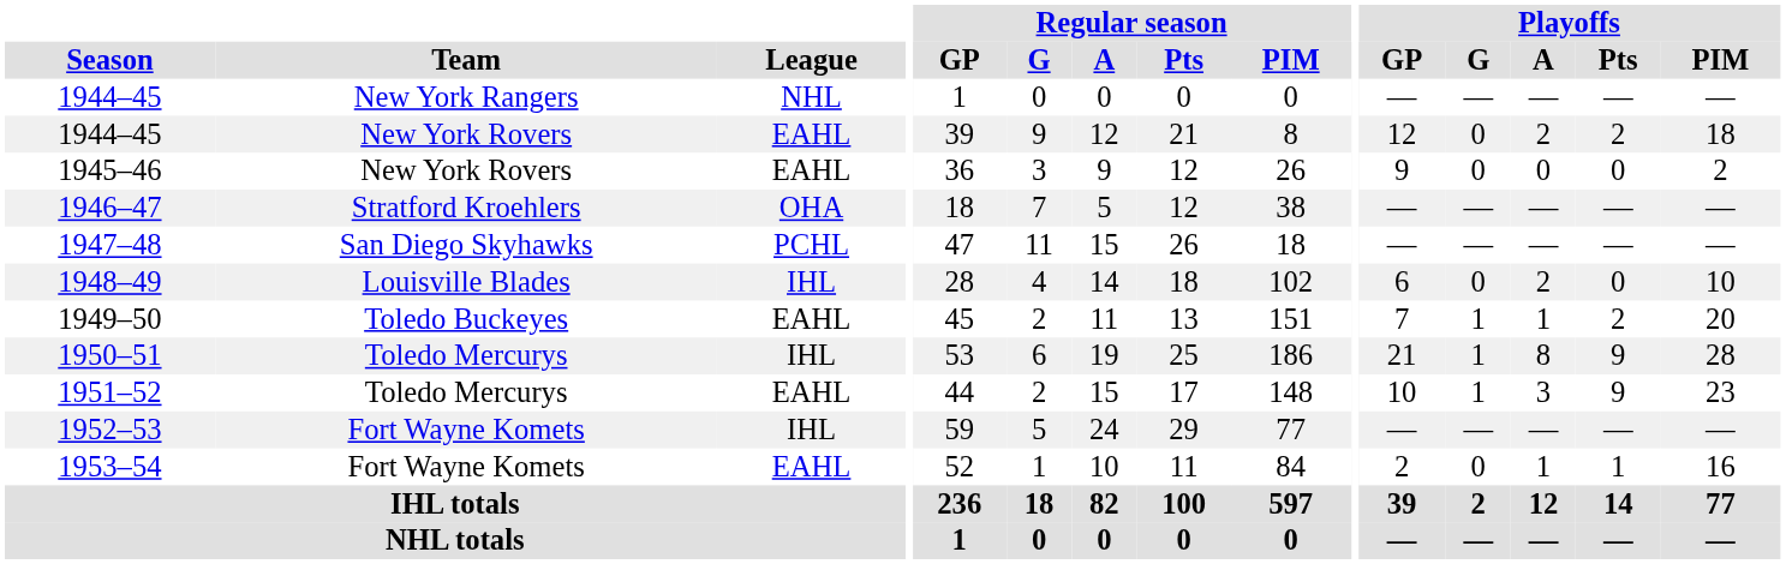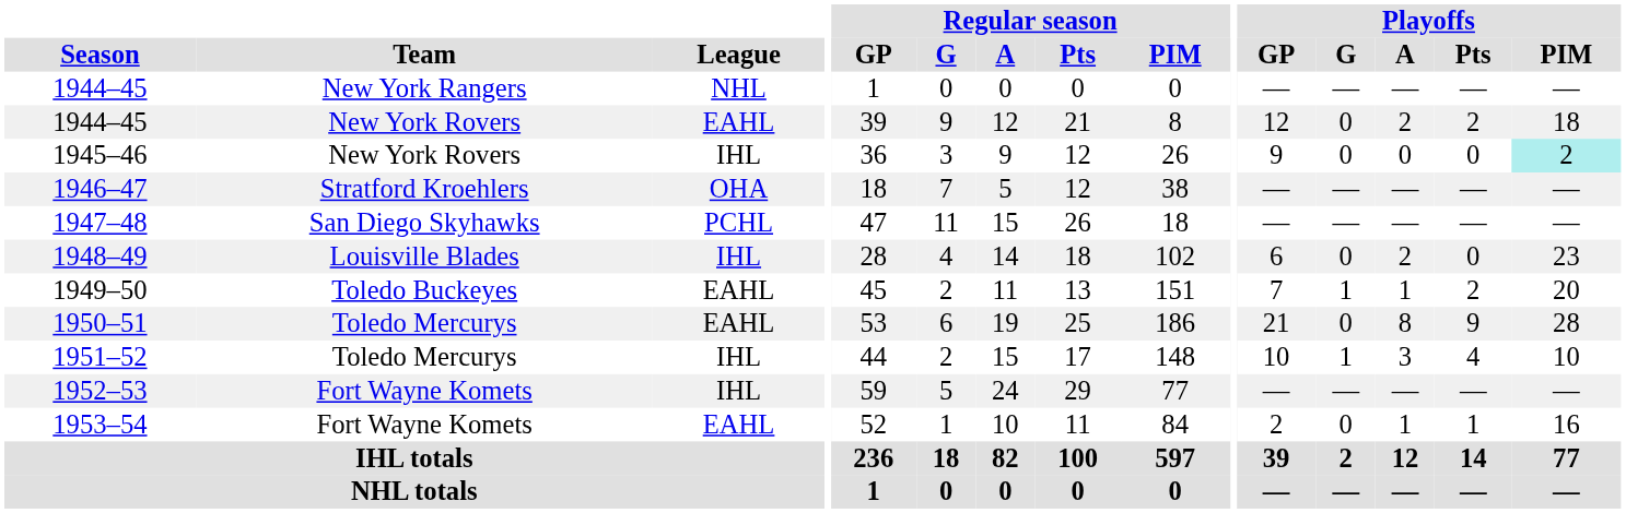 <table border="0" cellpadding="1" cellspacing="0" style="text-align:center; width:60em">
 <tr bgcolor="#e0e0e0">
 <th colspan="3" bgcolor="#ffffff"></th>
 <th rowspan="100" bgcolor="#ffffff"></th>
 <th colspan="5"><a href='#'>Regular season</a></th>
 <th rowspan="100" bgcolor="#ffffff"></th>
 <th colspan="5"><a href='#'>Playoffs</a></th>
 </tr>
 <tr bgcolor="#e0e0e0">
 <th><a href='#'>Season</a></th>
 <th>Team</th>
 <th>League</th>
 <th>GP</th>
 <th><a href='#'>G</a></th>
 <th><a href='#'>A</a></th>
 <th><a href='#'>Pts</a></th>
 <th><a href='#'>PIM</a></th>
 <th>GP</th>
 <th>G</th>
 <th>A</th>
 <th>Pts</th>
 <th>PIM</th>
 </tr>
 <tr>
 <td><a href='#'>1944–45</a></td>
 <td><a href='#'>New York Rangers</a></td>
 <td><a href='#'>NHL</a></td>
 <td>1</td>
 <td>0</td>
 <td>0</td>
 <td>0</td>
 <td>0</td>
 <td>—</td>
 <td>—</td>
 <td>—</td>
 <td>—</td>
 <td>—</td>
 </tr>
 <tr bgcolor="#f0f0f0">
 <td>1944–45</td>
 <td><a href='#'>New York Rovers</a></td>
 <td><a href='#'>EAHL</a></td>
 <td>39</td>
 <td>9</td>
 <td>12</td>
 <td>21</td>
 <td>8</td>
 <td>12</td>
 <td>0</td>
 <td>2</td>
 <td>2</td>
 <td>18</td>
 </tr>
 <tr>
 <td>1945–46</td>
 <td>New York Rovers</td>
-<td>EAHL</td>
+<td>IHL</td>
 <td>36</td>
 <td>3</td>
 <td>9</td>
 <td>12</td>
 <td>26</td>
 <td>9</td>
 <td>0</td>
 <td>0</td>
 <td>0</td>
-<td>2</td>
+<td style="background: paleturquoise;">2</td>
 </tr>
 <tr bgcolor="#f0f0f0">
 <td><a href='#'>1946–47</a></td>
 <td><a href='#'>Stratford Kroehlers</a></td>
 <td><a href='#'>OHA</a></td>
 <td>18</td>
 <td>7</td>
 <td>5</td>
 <td>12</td>
 <td>38</td>
 <td>—</td>
 <td>—</td>
 <td>—</td>
 <td>—</td>
 <td>—</td>
 </tr>
 <tr>
 <td><a href='#'>1947–48</a></td>
 <td><a href='#'>San Diego Skyhawks</a></td>
 <td><a href='#'>PCHL</a></td>
 <td>47</td>
 <td>11</td>
 <td>15</td>
 <td>26</td>
 <td>18</td>
 <td>—</td>
 <td>—</td>
 <td>—</td>
 <td>—</td>
 <td>—</td>
 </tr>
 <tr bgcolor="#f0f0f0">
 <td><a href='#'>1948–49</a></td>
 <td><a href='#'>Louisville Blades</a></td>
 <td><a href='#'>IHL</a></td>
 <td>28</td>
 <td>4</td>
 <td>14</td>
 <td>18</td>
 <td>102</td>
 <td>6</td>
 <td>0</td>
 <td>2</td>
 <td>0</td>
-<td>10</td>
+<td>23</td>
 </tr>
 <tr>
 <td>1949–50</td>
 <td><a href='#'>Toledo Buckeyes</a></td>
 <td>EAHL</td>
 <td>45</td>
 <td>2</td>
 <td>11</td>
 <td>13</td>
 <td>151</td>
 <td>7</td>
 <td>1</td>
 <td>1</td>
 <td>2</td>
 <td>20</td>
 </tr>
 <tr bgcolor="#f0f0f0">
 <td><a href='#'>1950–51</a></td>
 <td><a href='#'>Toledo Mercurys</a></td>
-<td>IHL</td>
+<td>EAHL</td>
 <td>53</td>
 <td>6</td>
 <td>19</td>
 <td>25</td>
 <td>186</td>
 <td>21</td>
-<td>1</td>
+<td>0</td>
 <td>8</td>
 <td>9</td>
 <td>28</td>
 </tr>
 <tr>
 <td><a href='#'>1951–52</a></td>
 <td>Toledo Mercurys</td>
-<td>EAHL</td>
+<td>IHL</td>
 <td>44</td>
 <td>2</td>
 <td>15</td>
 <td>17</td>
 <td>148</td>
 <td>10</td>
 <td>1</td>
 <td>3</td>
-<td>9</td>
-<td>23</td>
+<td>4</td>
+<td>10</td>
 </tr>
 <tr bgcolor="#f0f0f0">
 <td><a href='#'>1952–53</a></td>
 <td><a href='#'>Fort Wayne Komets</a></td>
 <td>IHL</td>
 <td>59</td>
 <td>5</td>
 <td>24</td>
 <td>29</td>
 <td>77</td>
 <td>—</td>
 <td>—</td>
 <td>—</td>
 <td>—</td>
 <td>—</td>
 </tr>
 <tr>
 <td><a href='#'>1953–54</a></td>
 <td>Fort Wayne Komets</td>
 <td><a href='#'>EAHL</a></td>
 <td>52</td>
 <td>1</td>
 <td>10</td>
 <td>11</td>
 <td>84</td>
 <td>2</td>
 <td>0</td>
 <td>1</td>
 <td>1</td>
 <td>16</td>
 </tr>
 <tr bgcolor="#e0e0e0">
 <th colspan="3">IHL totals</th>
 <th>236</th>
 <th>18</th>
 <th>82</th>
 <th>100</th>
 <th>597</th>
 <th>39</th>
 <th>2</th>
 <th>12</th>
 <th>14</th>
 <th>77</th>
 </tr>
 <tr bgcolor="#e0e0e0">
 <th colspan="3">NHL totals</th>
 <th>1</th>
 <th>0</th>
 <th>0</th>
 <th>0</th>
 <th>0</th>
 <th>—</th>
 <th>—</th>
 <th>—</th>
 <th>—</th>
 <th>—</th>
 </tr>
 </table>
